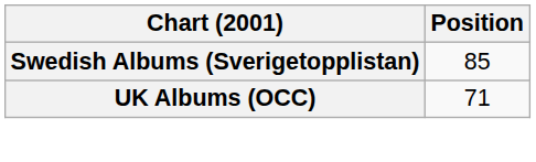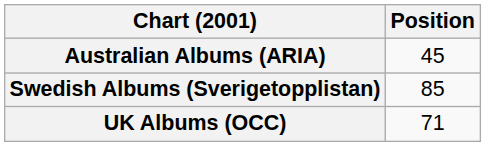 <table class="wikitable sortable plainrowheaders">
 <tr>
 <th scope="col">Chart (2001)</th>
 <th scope="col">Position</th>
+</tr>
+<tr>
+<th scope="row">Australian Albums (ARIA)</th>
+<td align="center">45</td>
 </tr>
 <tr>
 <th scope="row">Swedish Albums (Sverigetopplistan)</th>
 <td align="center">85</td>
 </tr>
 <tr>
 <th scope="row">UK Albums (OCC)</th>
 <td align="center">71</td>
 </tr>
 </table>
